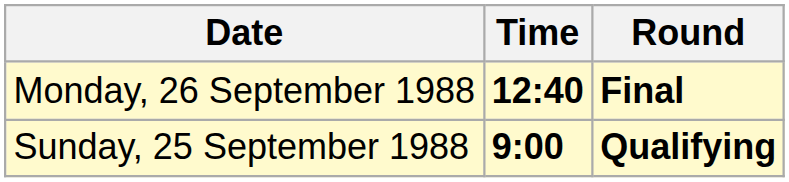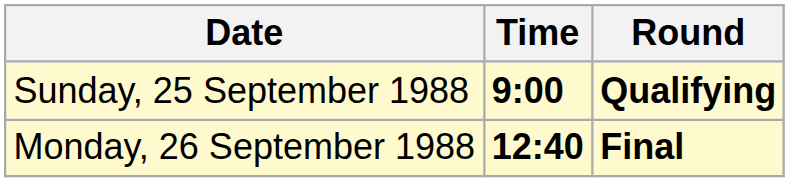 <table class="wikitable">
 <tr>
 <th>Date</th>
 <th>Time</th>
 <th>Round</th>
 </tr>
 <tr style=background:lemonchiffon>
+<td>Sunday, 25 September 1988</td>
+<td><strong>9:00</strong></td>
+<td><strong>Qualifying</strong></td>
+</tr>
+<tr style=background:lemonchiffon>
 <td>Monday, 26 September 1988</td>
 <td><strong>12:40</strong></td>
 <td><strong>Final</strong></td>
 </tr>
-<tr style=background:lemonchiffon>
-<td>Sunday, 25 September 1988</td>
-<td><strong>9:00</strong></td>
-<td><strong>Qualifying</strong></td>
-</tr>
 </table>
